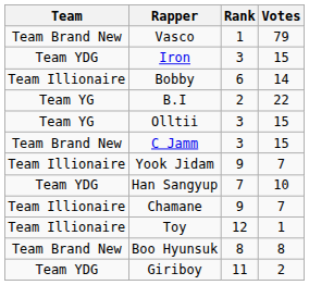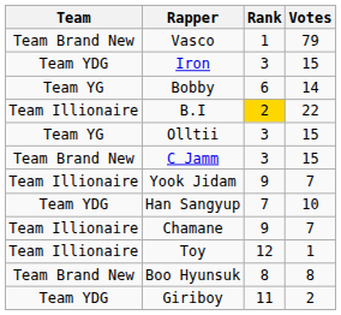 <table class="wikitable sortable" style="text-align:center" border="2">
 <tr>
 <th>Team</th>
 <th>Rapper</th>
 <th>Rank</th>
 <th>Votes</th>
 </tr>
 <tr>
 <td>Team Brand New</td>
 <td>Vasco</td>
 <td>1</td>
 <td>79</td>
 </tr>
 <tr>
 <td>Team YDG</td>
 <td><a href='#'>Iron</a></td>
 <td>3</td>
 <td>15</td>
 </tr>
 <tr>
-<td>Team Illionaire</td>
+<td>Team YG</td>
 <td>Bobby</td>
 <td>6</td>
 <td>14</td>
 </tr>
 <tr>
-<td>Team YG</td>
+<td>Team Illionaire</td>
 <td>B.I</td>
-<td>2</td>
+<td style="background: gold;">2</td>
 <td>22</td>
 </tr>
 <tr>
 <td>Team YG</td>
 <td>Olltii</td>
 <td>3</td>
 <td>15</td>
 </tr>
 <tr>
 <td>Team Brand New</td>
 <td><a href='#'>C Jamm</a></td>
 <td>3</td>
 <td>15</td>
 </tr>
 <tr>
 <td>Team Illionaire</td>
 <td>Yook Jidam</td>
 <td>9</td>
 <td>7</td>
 </tr>
 <tr>
 <td>Team YDG</td>
 <td>Han Sangyup</td>
 <td>7</td>
 <td>10</td>
 </tr>
 <tr>
 <td>Team Illionaire</td>
 <td>Chamane</td>
 <td>9</td>
 <td>7</td>
 </tr>
 <tr>
 <td>Team Illionaire</td>
 <td>Toy</td>
 <td>12</td>
 <td>1</td>
 </tr>
 <tr>
 <td>Team Brand New</td>
 <td>Boo Hyunsuk</td>
 <td>8</td>
 <td>8</td>
 </tr>
 <tr>
 <td>Team YDG</td>
 <td>Giriboy</td>
 <td>11</td>
 <td>2</td>
 </tr>
 </table>
